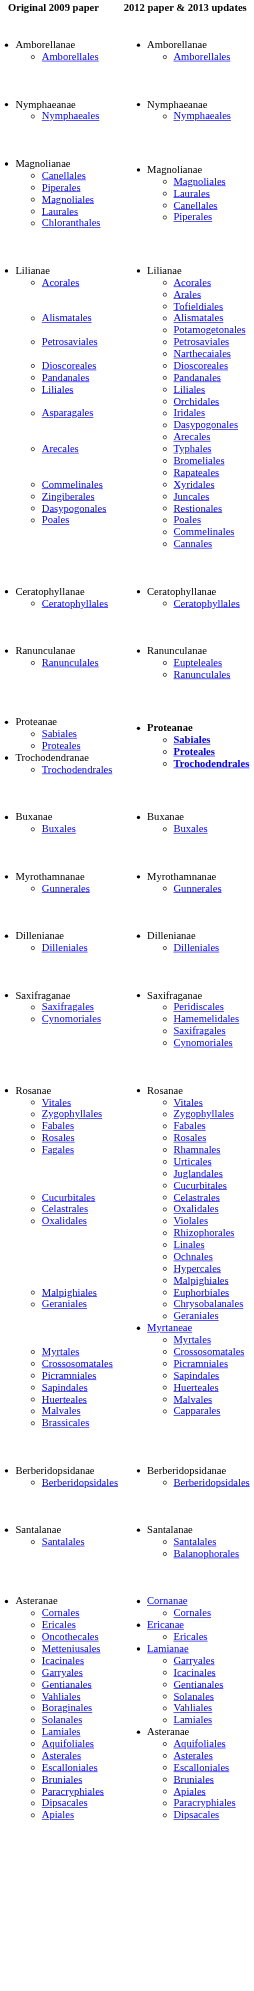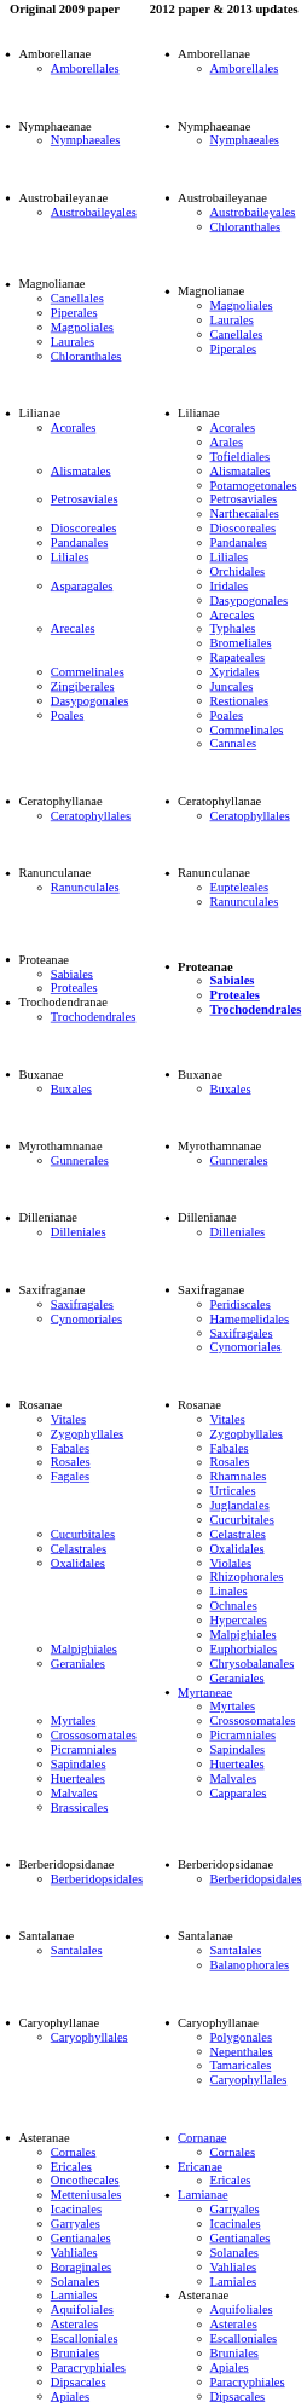 <table>
 <tr>
 <th>Original 2009 paper</th>
 <th>2012 paper & 2013 updates</th>
 </tr>
 <tr>
 <td valign=top><br><ul><li>Amborellanae<ul><li><a href='#'>Amborellales</a></li></ul></li></ul></td>
 <td><br><ul><li>Amborellanae<ul><li><a href='#'>Amborellales</a> </li></ul></li></ul></td>
 </tr>
 <tr>
 <td valign=top><br><ul><li>Nymphaeanae<ul><li><a href='#'>Nymphaeales</a></li></ul></li></ul></td>
 <td><br><ul><li>Nymphaeanae<ul><li><a href='#'>Nymphaeales</a> </li></ul></li></ul></td>
+</tr>
+<tr>
+<td valign=top><br><ul><li>Austrobaileyanae<ul><li><a href='#'>Austrobaileyales</a></li></ul></li></ul></td>
+<td><br><ul><li>Austrobaileyanae<ul><li><a href='#'>Austrobaileyales</a> </li><li><a href='#'>Chloranthales</a> </li></ul></li></ul></td>
 </tr>
 <tr>
 <td valign=top><br><ul><li>Magnolianae<ul><li><a href='#'>Canellales</a></li><li><a href='#'>Piperales</a></li><li><a href='#'>Magnoliales</a></li><li><a href='#'>Laurales</a></li><li><a href='#'>Chloranthales</a></li></ul></li></ul></td>
 <td><br><ul><li>Magnolianae<ul><li><a href='#'>Magnoliales</a> </li><li><a href='#'>Laurales</a> </li><li><a href='#'>Canellales</a> </li><li><a href='#'>Piperales</a> </li></ul></li></ul></td>
 </tr>
 <tr>
 <td valign=top><br><ul><li>Lilianae<ul><li><a href='#'>Acorales</a><br> <br> </li><li><a href='#'>Alismatales</a><br> </li><li><a href='#'>Petrosaviales</a><br> </li><li><a href='#'>Dioscoreales</a></li><li><a href='#'>Pandanales</a></li><li><a href='#'>Liliales</a><br> </li><li><a href='#'>Asparagales</a> <br> <br> </li><li><a href='#'>Arecales</a><br> <br> </li><li><a href='#'>Commelinales</a></li><li><a href='#'>Zingiberales</a> </li><li><a href='#'>Dasypogonales</a></li><li><a href='#'>Poales</a></li></ul></li></ul></td>
 <td><br><ul><li>Lilianae<ul><li><a href='#'>Acorales</a> </li><li><a href='#'>Arales</a> </li><li><a href='#'>Tofieldiales</a> </li><li><a href='#'>Alismatales</a> </li><li><a href='#'>Potamogetonales</a> </li><li><a href='#'>Petrosaviales</a> </li><li><a href='#'>Narthecaiales</a> </li><li><a href='#'>Dioscoreales</a> </li><li><a href='#'>Pandanales</a> </li><li><a href='#'>Liliales</a> </li><li><a href='#'>Orchidales</a> </li><li><a href='#'>Iridales</a> </li><li><a href='#'>Dasypogonales</a> </li><li><a href='#'>Arecales</a> </li><li><a href='#'>Typhales</a> </li><li><a href='#'>Bromeliales</a> </li><li><a href='#'>Rapateales</a> </li><li><a href='#'>Xyridales</a> </li><li><a href='#'>Juncales</a> </li><li><a href='#'>Restionales</a> </li><li><a href='#'>Poales</a> </li><li><a href='#'>Commelinales</a> </li><li><a href='#'>Cannales</a> </li></ul></li></ul></td>
 </tr>
 <tr>
 <td valign=top><br><ul><li>Ceratophyllanae<ul><li><a href='#'>Ceratophyllales</a></li></ul></li></ul></td>
 <td><br><ul><li>Ceratophyllanae<ul><li><a href='#'>Ceratophyllales</a> </li></ul></li></ul></td>
 </tr>
 <tr>
 <td valign=top><br><ul><li>Ranunculanae<ul><li><a href='#'>Ranunculales</a></li></ul></li></ul></td>
 <td><br><ul><li>Ranunculanae<ul><li><a href='#'>Eupteleales</a> </li><li><a href='#'>Ranunculales</a> </li></ul></li></ul></td>
 </tr>
 <tr>
 <td valign=top><br><ul><li>Proteanae<ul><li><a href='#'>Sabiales</a></li><li><a href='#'>Proteales</a></li></ul></li><li>Trochodendranae<ul><li><a href='#'>Trochodendrales</a></li></ul></li></ul></td>
 <td><strong><br><ul><li>Proteanae<ul><li><a href='#'>Sabiales</a> </li><li><a href='#'>Proteales</a> </li><li><a href='#'>Trochodendrales</a> </li></ul></li></ul></strong></td>
 </tr>
 <tr>
 <td valign=top><br><ul><li>Buxanae<ul><li><a href='#'>Buxales</a></li></ul></li></ul></td>
 <td><br><ul><li>Buxanae<ul><li><a href='#'>Buxales</a> </li></ul></li></ul></td>
 </tr>
 <tr>
 <td valign=top><br><ul><li>Myrothamnanae<ul><li><a href='#'>Gunnerales</a></li></ul></li></ul></td>
 <td><br><ul><li>Myrothamnanae<ul><li><a href='#'>Gunnerales</a> </li></ul></li></ul></td>
 </tr>
 <tr>
 <td valign=top><br><ul><li>Dillenianae<ul><li><a href='#'>Dilleniales</a></li></ul></li></ul></td>
 <td><br><ul><li>Dillenianae<ul><li><a href='#'>Dilleniales</a>  </li></ul></li></ul></td>
 </tr>
 <tr>
 <td valign=top><br><ul><li>Saxifraganae<ul><li><a href='#'>Saxifragales</a></li><li><a href='#'>Cynomoriales</a></li></ul></li></ul></td>
 <td><br><ul><li>Saxifraganae<ul><li><a href='#'>Peridiscales</a> </li><li><a href='#'>Hamemelidales</a> </li><li><a href='#'>Saxifragales</a> </li><li><a href='#'>Cynomoriales</a> </li></ul></li></ul></td>
 </tr>
 <tr>
 <td valign=top><br><ul><li>Rosanae<ul><li><a href='#'>Vitales</a></li><li><a href='#'>Zygophyllales</a></li><li><a href='#'>Fabales</a></li><li><a href='#'>Rosales</a></li><li><a href='#'>Fagales</a> <br> <br> <br> </li><li><a href='#'>Cucurbitales</a></li><li><a href='#'>Celastrales</a></li><li><a href='#'>Oxalidales</a><br> <br> <br> <br> <br> </li><li><a href='#'>Malpighiales</a></li><li><a href='#'>Geraniales</a><br> <br> <br> </li><li><a href='#'>Myrtales</a></li><li><a href='#'>Crossosomatales</a></li><li><a href='#'>Picramniales</a></li><li><a href='#'>Sapindales</a></li><li><a href='#'>Huerteales</a></li><li><a href='#'>Malvales</a></li><li><a href='#'>Brassicales</a> </li></ul></li></ul></td>
 <td valign=top><br><ul><li>Rosanae<ul><li><a href='#'>Vitales</a> </li><li><a href='#'>Zygophyllales</a> </li><li><a href='#'>Fabales</a> </li><li><a href='#'>Rosales</a> </li><li><a href='#'>Rhamnales</a> </li><li><a href='#'>Urticales</a> </li><li><a href='#'>Juglandales</a> </li><li><a href='#'>Cucurbitales</a> </li><li><a href='#'>Celastrales</a> </li><li><a href='#'>Oxalidales</a> </li><li><a href='#'>Violales</a> </li><li><a href='#'>Rhizophorales</a> </li><li><a href='#'>Linales</a> </li><li><a href='#'>Ochnales</a> </li><li><a href='#'>Hypercales</a> </li><li><a href='#'>Malpighiales</a> </li><li><a href='#'>Euphorbiales</a> </li><li><a href='#'>Chrysobalanales</a> </li><li><a href='#'>Geraniales</a> </li></ul></li><li><a href='#'>Myrtaneae</a> <ul><li><a href='#'>Myrtales</a> </li><li><a href='#'>Crossosomatales</a> </li><li><a href='#'>Picramniales</a> </li><li><a href='#'>Sapindales</a> </li><li><a href='#'>Huerteales</a> </li><li><a href='#'>Malvales</a> </li><li><a href='#'>Capparales</a> </li></ul></li></ul></td>
 </tr>
 <tr>
 <td valign=top><br><ul><li>Berberidopsidanae<ul><li><a href='#'>Berberidopsidales</a></li></ul></li></ul></td>
 <td><br><ul><li>Berberidopsidanae<ul><li><a href='#'>Berberidopsidales</a> </li></ul></li></ul></td>
 </tr>
 <tr>
 <td valign=top><br><ul><li>Santalanae<ul><li><a href='#'>Santalales</a></li></ul></li></ul></td>
 <td><br><ul><li>Santalanae<ul><li><a href='#'>Santalales</a> </li><li><a href='#'>Balanophorales</a> </li></ul></li></ul></td>
 </tr>
 <tr>
+<td valign=top><br><ul><li>Caryophyllanae<ul><li><a href='#'>Caryophyllales</a></li></ul></li></ul></td>
+<td><br><ul><li>Caryophyllanae<ul><li><a href='#'>Polygonales</a> </li><li><a href='#'>Nepenthales</a> </li><li><a href='#'>Tamaricales</a> </li><li><a href='#'>Caryophyllales</a> </li></ul></li></ul></td>
+</tr>
+<tr>
 <td valign=top><br><ul><li>Asteranae<ul><li><a href='#'>Cornales</a></li><li><a href='#'>Ericales</a></li><li><a href='#'>Oncothecales</a> </li><li><a href='#'>Metteniusales</a> </li><li><a href='#'>Icacinales</a></li><li><a href='#'>Garryales</a></li><li><a href='#'>Gentianales</a></li><li><a href='#'>Vahliales</a></li><li><a href='#'>Boraginales</a> </li><li><a href='#'>Solanales</a></li><li><a href='#'>Lamiales</a></li><li><a href='#'>Aquifoliales</a></li><li><a href='#'>Asterales</a></li><li><a href='#'>Escalloniales</a></li><li><a href='#'>Bruniales</a></li><li><a href='#'>Paracryphiales</a></li><li><a href='#'>Dipsacales</a></li><li><a href='#'>Apiales</a></li></ul></li></ul></td>
 <td><br><ul><li><a href='#'>Cornanae</a> <ul><li><a href='#'>Cornales</a> </li></ul></li><li><a href='#'>Ericanae</a> <ul><li><a href='#'>Ericales</a> </li></ul></li><li><a href='#'>Lamianae</a> <ul><li><a href='#'>Garryales</a> </li><li><a href='#'>Icacinales</a> </li><li><a href='#'>Gentianales</a> </li><li><a href='#'>Solanales</a> </li><li><a href='#'>Vahliales</a> </li><li><a href='#'>Lamiales</a> </li></ul></li><li>Asteranae<ul><li><a href='#'>Aquifoliales</a> </li><li><a href='#'>Asterales</a> </li><li><a href='#'>Escalloniales</a> </li><li><a href='#'>Bruniales</a> </li><li><a href='#'>Apiales</a> </li><li><a href='#'>Paracryphiales</a> </li><li><a href='#'>Dipsacales</a> </li></ul></li></ul></td>
 </tr>
 </table>
